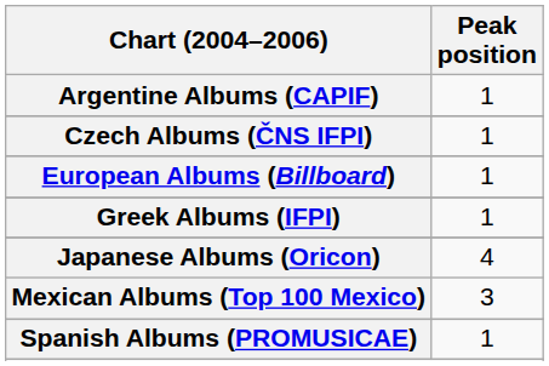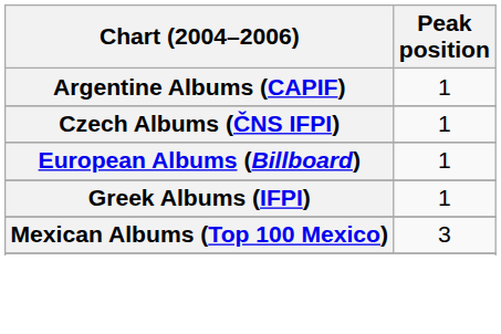 <table class="wikitable sortable plainrowheaders" style="text-align:center;">
 <tr>
 <th>Chart (2004–2006)</th>
 <th>Peak<br>position</th>
 </tr>
 <tr>
 <th scope="row">Argentine Albums (<a href='#'>CAPIF</a>)</th>
 <td>1</td>
 </tr>
 <tr>
 </tr>
 <tr>
 </tr>
 <tr>
 </tr>
 <tr>
 </tr>
 <tr>
 </tr>
 <tr>
 <th scope="row">Czech Albums (<a href='#'>ČNS IFPI</a>)</th>
 <td>1</td>
 </tr>
 <tr>
 </tr>
 <tr>
 </tr>
 <tr>
 <th scope="row"><a href='#'>European Albums</a> (<em><a href='#'>Billboard</a></em>)</th>
 <td style="text-align:center;">1</td>
 </tr>
 <tr>
 </tr>
 <tr>
 </tr>
 <tr>
 </tr>
 <tr>
 <th scope="row">Greek Albums (<a href='#'>IFPI</a>)</th>
 <td>1</td>
 </tr>
 <tr>
 </tr>
 <tr>
 </tr>
 <tr>
 </tr>
 <tr>
-<th scope="row">Japanese Albums (<a href='#'>Oricon</a>)</th>
-<td>4</td>
-</tr>
-<tr>
 <th scope="row">Mexican Albums (<a href='#'>Top 100 Mexico</a>)</th>
 <td>3</td>
 </tr>
 <tr>
 </tr>
 <tr>
 </tr>
 <tr>
 </tr>
 <tr>
 </tr>
 <tr>
 </tr>
 <tr>
-<th scope="row">Spanish Albums (<a href='#'>PROMUSICAE</a>)</th>
-<td>1</td>
-</tr>
-<tr>
 </tr>
 <tr>
 </tr>
 <tr>
 </tr>
 <tr>
 </tr>
 <tr>
 </tr>
 </table>
